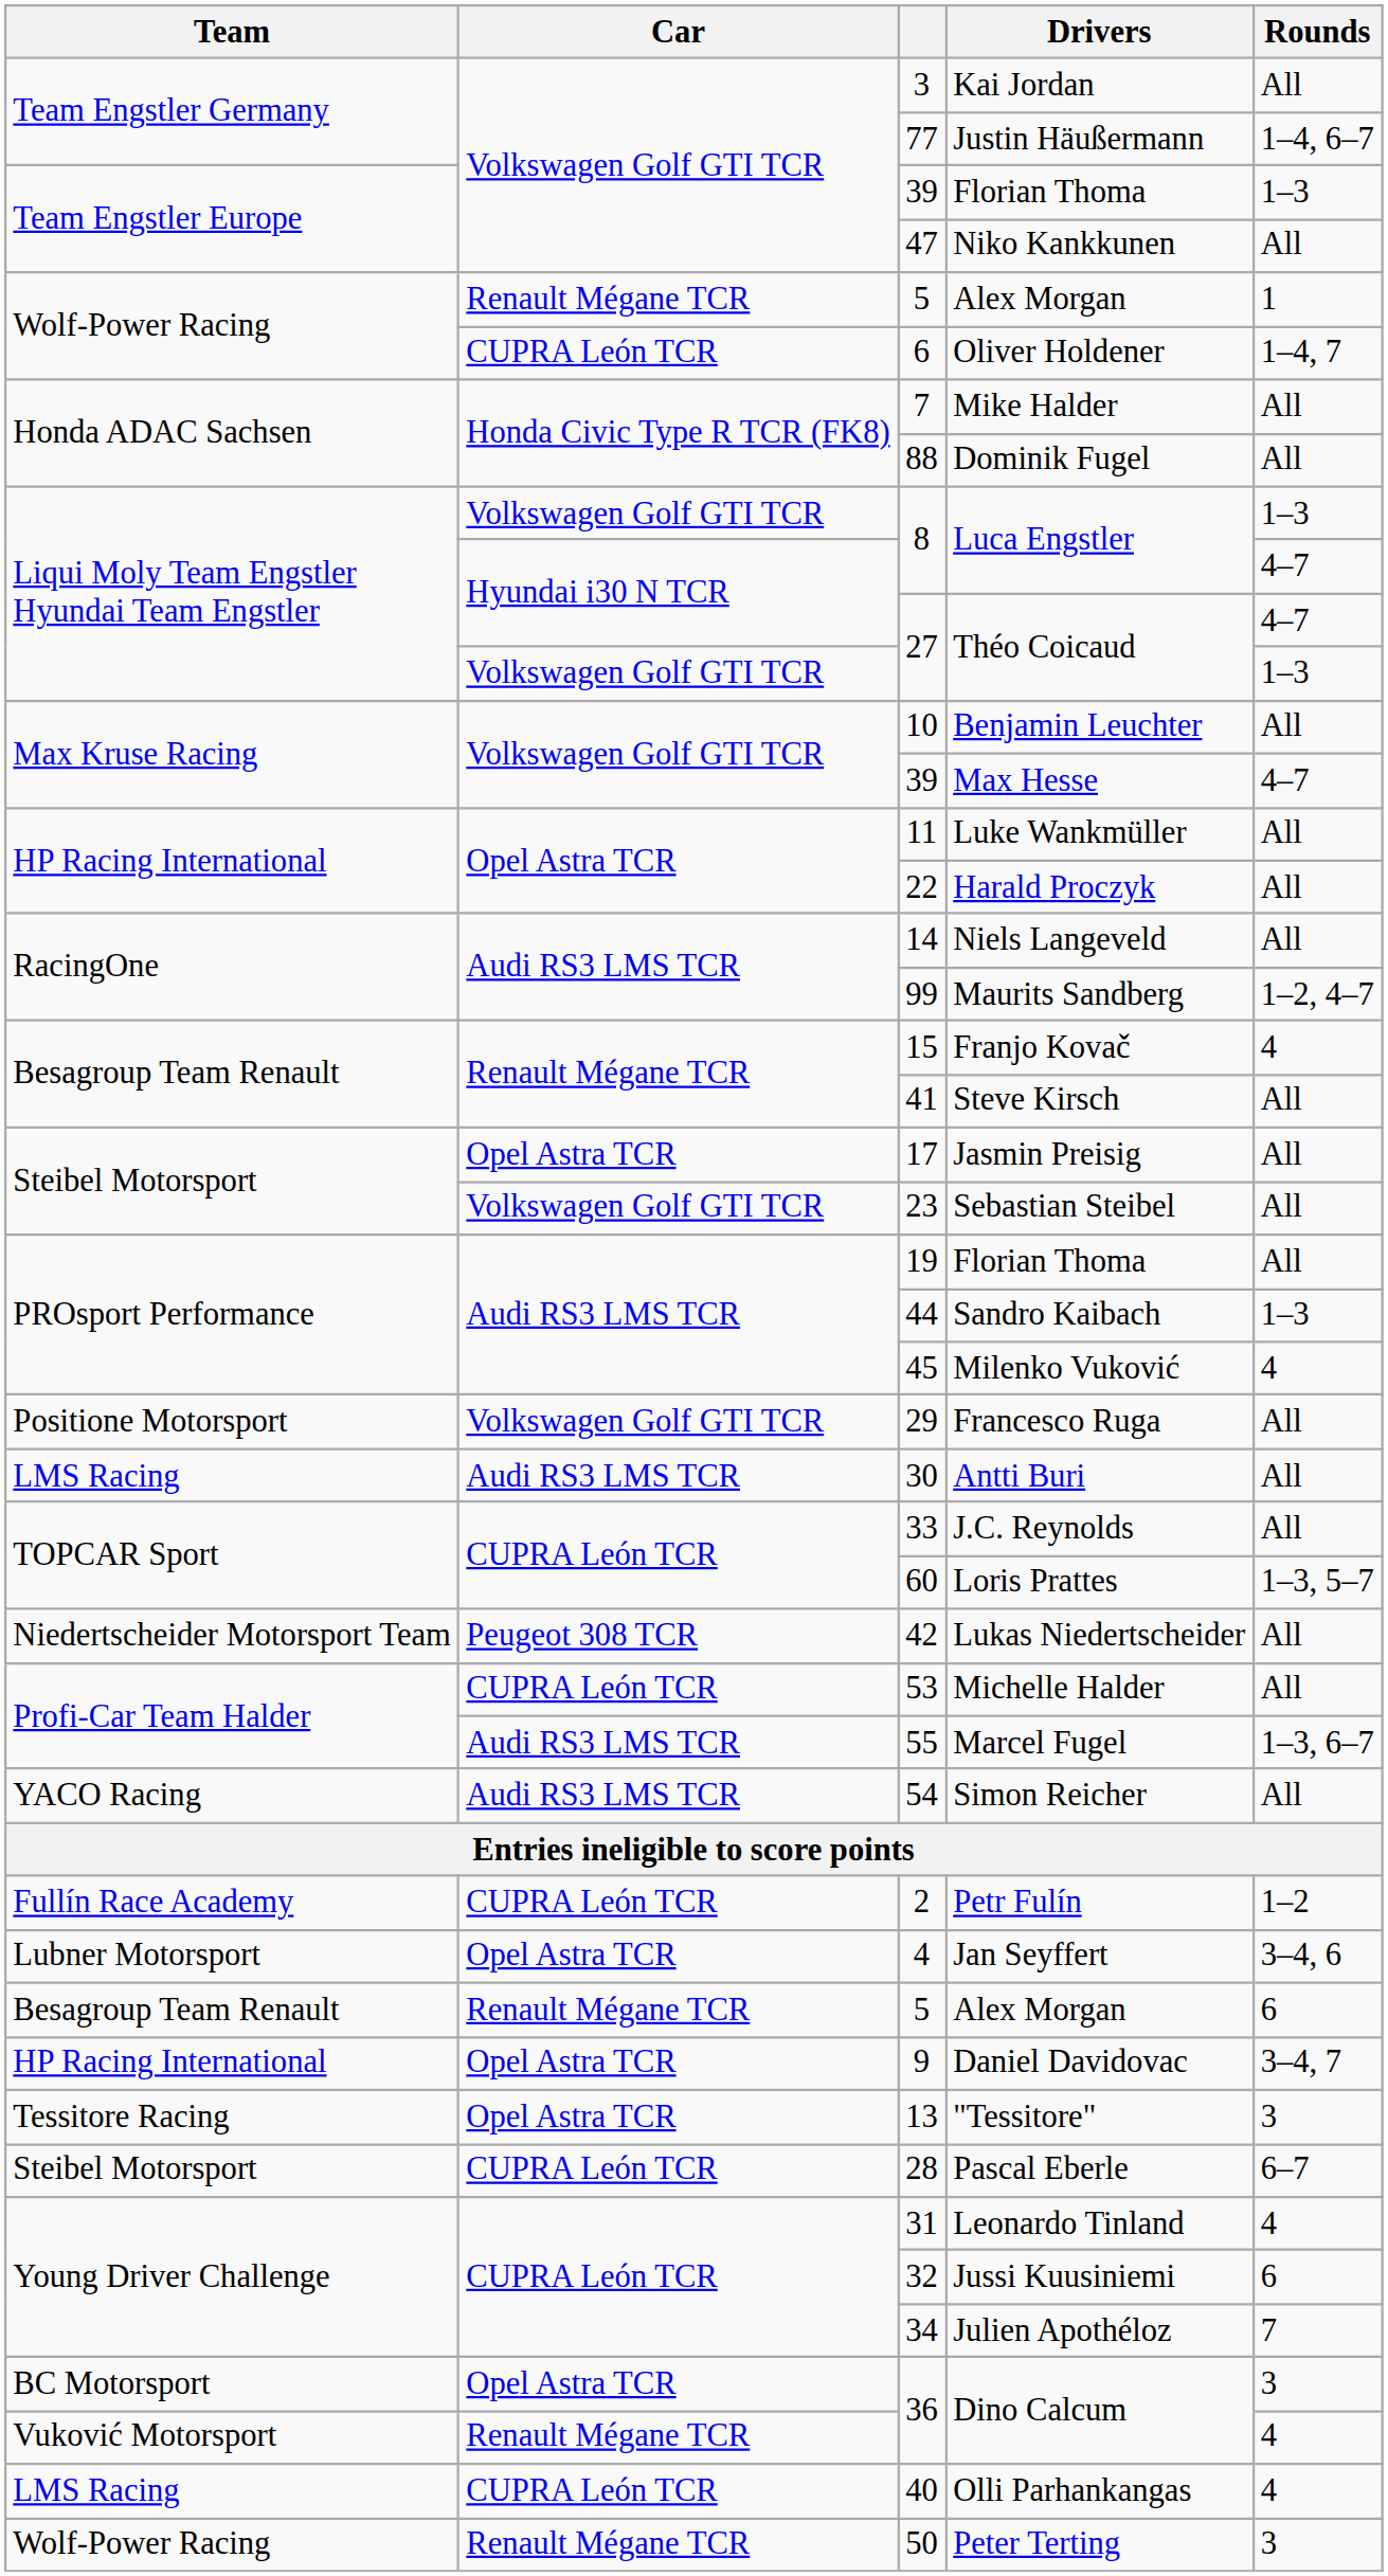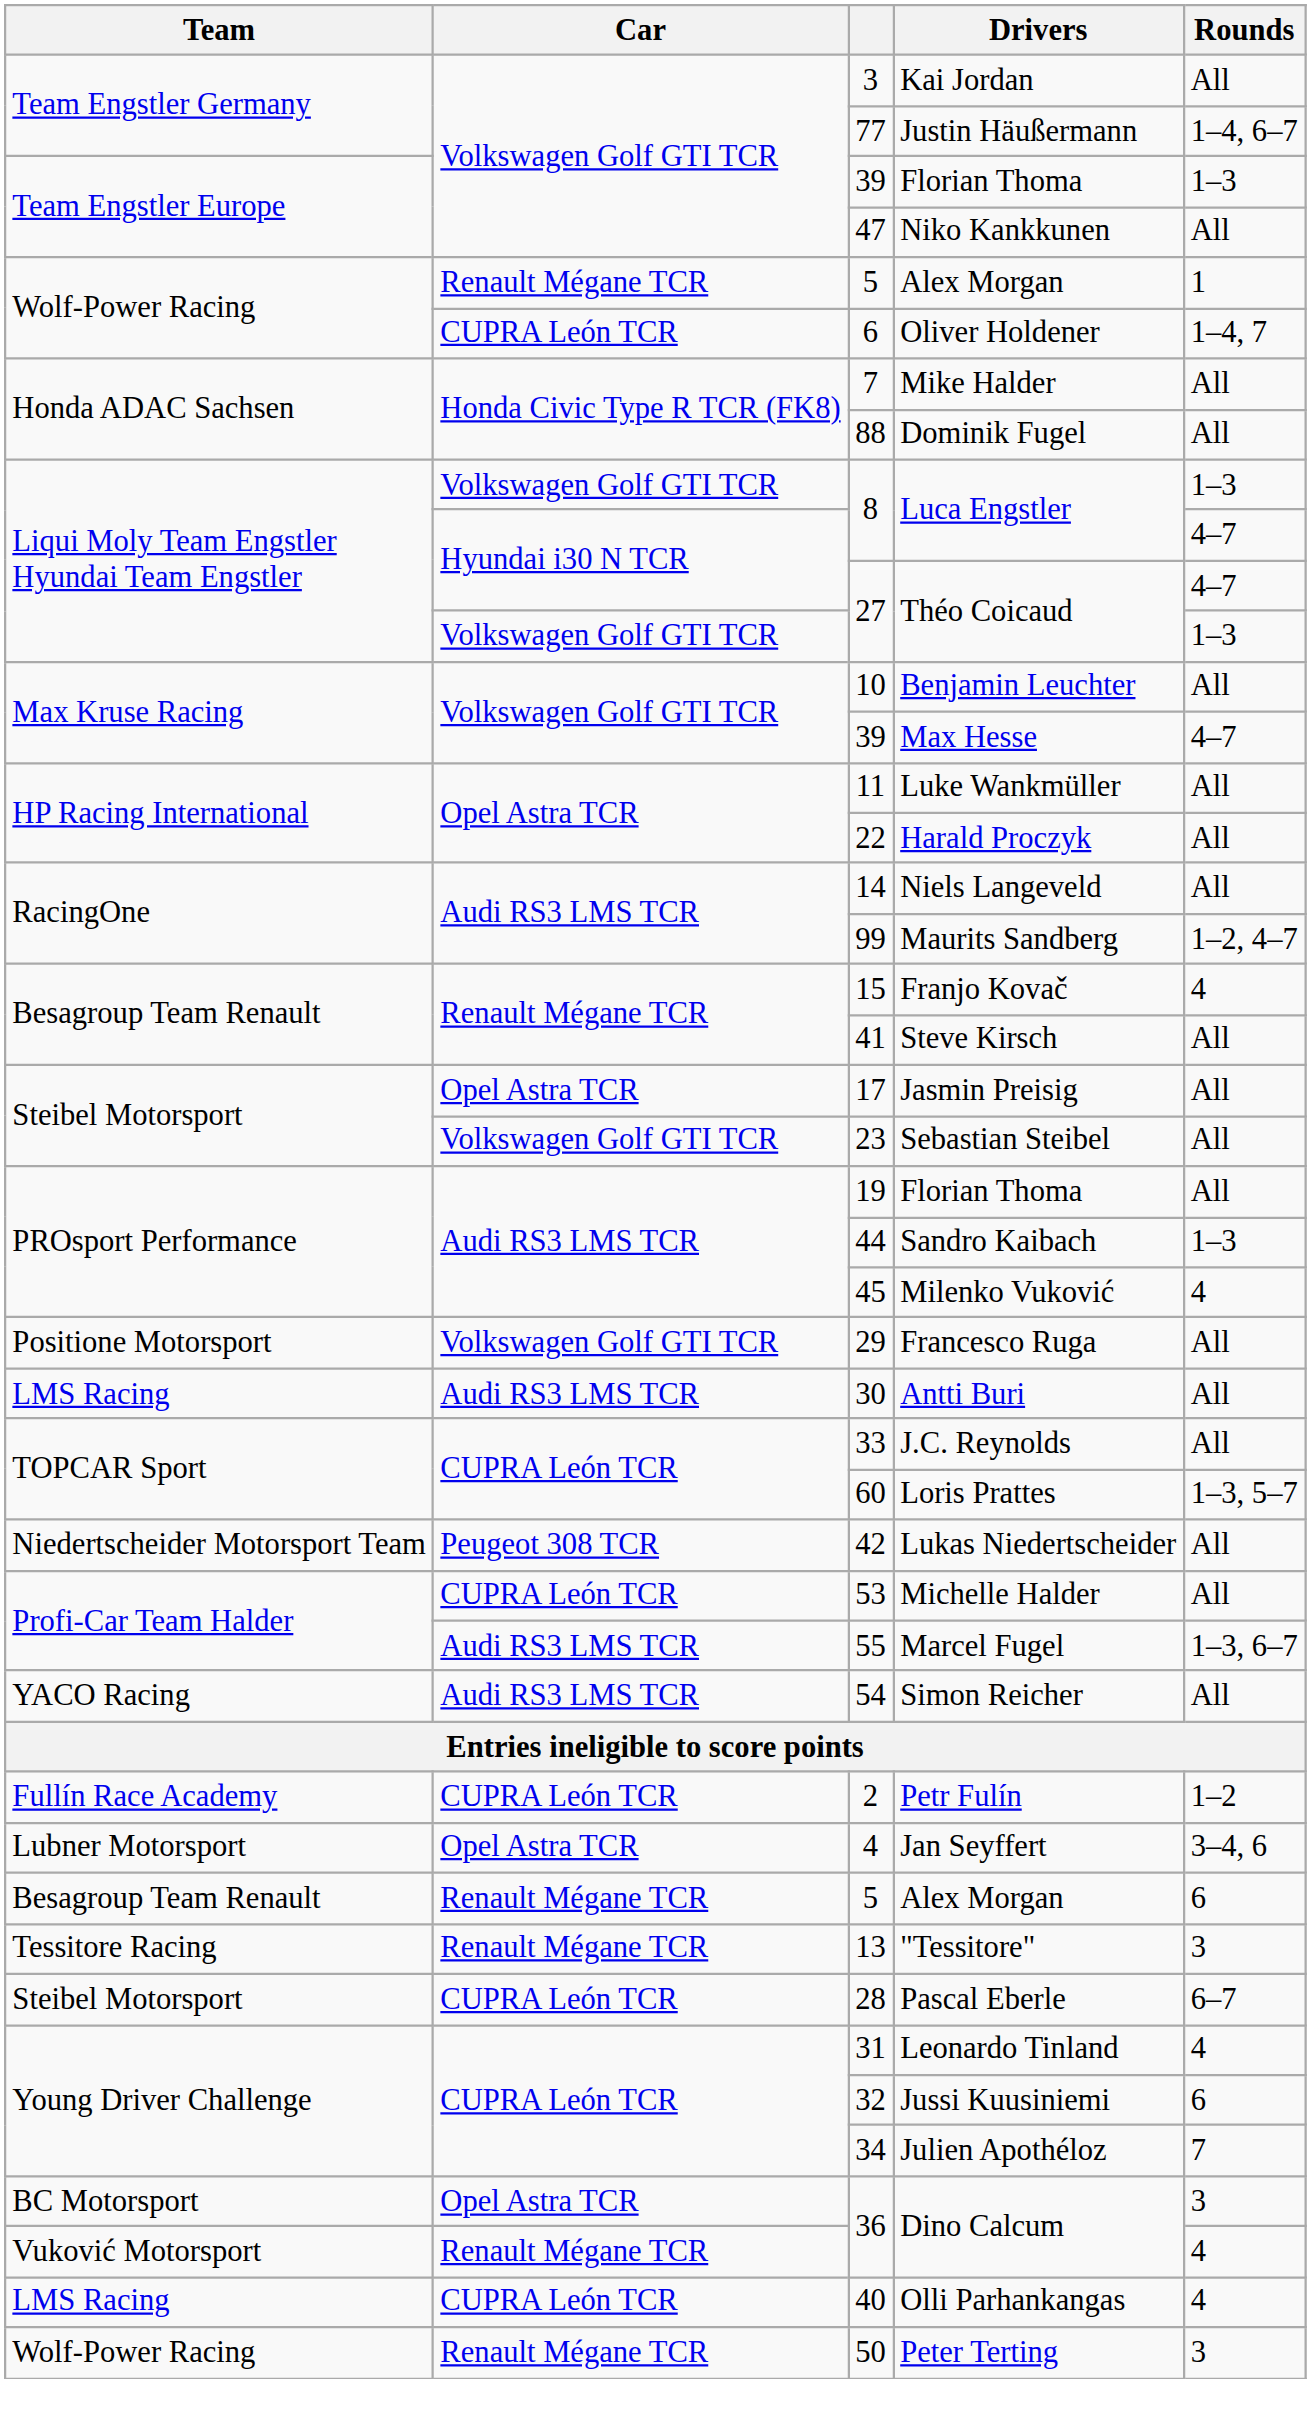 <table class="wikitable" style="font-size: 85%">
 <tr>
 <th>Team</th>
 <th>Car</th>
 <th></th>
 <th>Drivers</th>
 <th>Rounds</th>
 </tr>
 <tr>
 <td rowspan="2"> <a href='#'>Team Engstler Germany</a></td>
 <td rowspan="4"><a href='#'>Volkswagen Golf GTI TCR</a></td>
 <td align="center">3</td>
 <td> Kai Jordan</td>
 <td>All</td>
 </tr>
 <tr>
 <td align="center">77</td>
 <td> Justin Häußermann</td>
 <td>1–4, 6–7</td>
 </tr>
 <tr>
 <td rowspan="2"> <a href='#'>Team Engstler Europe</a></td>
 <td align="center">39</td>
 <td> Florian Thoma</td>
 <td>1–3</td>
 </tr>
 <tr>
 <td align="center">47</td>
 <td> Niko Kankkunen</td>
 <td>All</td>
 </tr>
 <tr>
 <td rowspan="2"> Wolf-Power Racing</td>
 <td><a href='#'>Renault Mégane TCR</a></td>
 <td align="center">5</td>
 <td> Alex Morgan</td>
 <td>1</td>
 </tr>
 <tr>
 <td><a href='#'>CUPRA León TCR</a></td>
 <td align="center">6</td>
 <td> Oliver Holdener</td>
 <td>1–4, 7</td>
 </tr>
 <tr>
 <td rowspan="2"> Honda ADAC Sachsen</td>
 <td rowspan="2"><a href='#'>Honda Civic Type R TCR (FK8)</a></td>
 <td align="center">7</td>
 <td> Mike Halder</td>
 <td>All</td>
 </tr>
 <tr>
 <td align="center">88</td>
 <td> Dominik Fugel</td>
 <td>All</td>
 </tr>
 <tr>
 <td rowspan="4"> <a href='#'>Liqui Moly Team Engstler</a><br> <a href='#'>Hyundai Team Engstler</a></td>
 <td rowspan="1"><a href='#'>Volkswagen Golf GTI TCR</a></td>
 <td rowspan=2 align="center">8</td>
 <td rowspan=2> <a href='#'>Luca Engstler</a></td>
 <td>1–3</td>
 </tr>
 <tr>
 <td rowspan="2"><a href='#'>Hyundai i30 N TCR</a></td>
 <td>4–7</td>
 </tr>
 <tr>
 <td rowspan=2 align="center">27</td>
 <td rowspan=2> Théo Coicaud</td>
 <td>4–7</td>
 </tr>
 <tr>
 <td rowspan="1"><a href='#'>Volkswagen Golf GTI TCR</a></td>
 <td>1–3</td>
 </tr>
 <tr>
 <td rowspan="2"> <a href='#'>Max Kruse Racing</a></td>
 <td rowspan="2"><a href='#'>Volkswagen Golf GTI TCR</a></td>
 <td align="center">10</td>
 <td> <a href='#'>Benjamin Leuchter</a></td>
 <td>All</td>
 </tr>
 <tr>
 <td align="center">39</td>
 <td> <a href='#'>Max Hesse</a></td>
 <td>4–7</td>
 </tr>
 <tr>
 <td rowspan="2"> <a href='#'>HP Racing International</a></td>
 <td rowspan="2"><a href='#'>Opel Astra TCR</a></td>
 <td align="center">11</td>
 <td> Luke Wankmüller</td>
 <td>All</td>
 </tr>
 <tr>
 <td align="center">22</td>
 <td> <a href='#'>Harald Proczyk</a></td>
 <td>All</td>
 </tr>
 <tr>
 <td rowspan="2"> RacingOne</td>
 <td rowspan="2"><a href='#'>Audi RS3 LMS TCR</a></td>
 <td align="center">14</td>
 <td> Niels Langeveld</td>
 <td>All</td>
 </tr>
 <tr>
 <td align="center">99</td>
 <td> Maurits Sandberg</td>
 <td>1–2, 4–7</td>
 </tr>
 <tr>
 <td rowspan="2"> Besagroup Team Renault</td>
 <td rowspan="2"><a href='#'>Renault Mégane TCR</a></td>
 <td align="center">15</td>
 <td> Franjo Kovač</td>
 <td>4</td>
 </tr>
 <tr>
 <td align="center">41</td>
 <td> Steve Kirsch</td>
 <td>All</td>
 </tr>
 <tr>
 <td rowspan="2"> Steibel Motorsport</td>
 <td><a href='#'>Opel Astra TCR</a></td>
 <td align="center">17</td>
 <td> Jasmin Preisig</td>
 <td>All</td>
 </tr>
 <tr>
 <td><a href='#'>Volkswagen Golf GTI TCR</a></td>
 <td align="center">23</td>
 <td> Sebastian Steibel</td>
 <td>All</td>
 </tr>
 <tr>
 <td rowspan="3"> PROsport Performance</td>
 <td rowspan="3"><a href='#'>Audi RS3 LMS TCR</a></td>
 <td align="center">19</td>
 <td> Florian Thoma</td>
 <td>All</td>
 </tr>
 <tr>
 <td align="center">44</td>
 <td> Sandro Kaibach</td>
 <td>1–3</td>
 </tr>
 <tr>
 <td align="center">45</td>
 <td> Milenko Vuković</td>
 <td>4</td>
 </tr>
 <tr>
 <td> Positione Motorsport</td>
 <td><a href='#'>Volkswagen Golf GTI TCR</a></td>
 <td align="center">29</td>
 <td> Francesco Ruga</td>
 <td>All</td>
 </tr>
 <tr>
 <td> <a href='#'>LMS Racing</a></td>
 <td><a href='#'>Audi RS3 LMS TCR</a></td>
 <td align="center">30</td>
 <td> <a href='#'>Antti Buri</a></td>
 <td>All</td>
 </tr>
 <tr>
 <td rowspan="2"> TOPCAR Sport</td>
 <td rowspan="2"><a href='#'>CUPRA León TCR</a></td>
 <td align="center">33</td>
 <td> J.C. Reynolds</td>
 <td>All</td>
 </tr>
 <tr>
 <td align="center">60</td>
 <td> Loris Prattes</td>
 <td>1–3, 5–7</td>
 </tr>
 <tr>
 <td> Niedertscheider Motorsport Team</td>
 <td><a href='#'>Peugeot 308 TCR</a></td>
 <td align="center">42</td>
 <td> Lukas Niedertscheider</td>
 <td>All</td>
 </tr>
 <tr>
 <td rowspan="2"> <a href='#'>Profi-Car Team Halder</a></td>
 <td><a href='#'>CUPRA León TCR</a></td>
 <td align="center">53</td>
 <td> Michelle Halder</td>
 <td>All</td>
 </tr>
 <tr>
 <td><a href='#'>Audi RS3 LMS TCR</a></td>
 <td align="center">55</td>
 <td> Marcel Fugel</td>
 <td>1–3, 6–7</td>
 </tr>
 <tr>
 <td> YACO Racing</td>
 <td><a href='#'>Audi RS3 LMS TCR</a></td>
 <td align="center">54</td>
 <td> Simon Reicher</td>
 <td>All</td>
 </tr>
 <tr>
 <th colspan=5>Entries ineligible to score points</th>
 </tr>
 <tr>
 <td> <a href='#'>Fullín Race Academy</a></td>
 <td><a href='#'>CUPRA León TCR</a></td>
 <td align="center">2</td>
 <td> <a href='#'>Petr Fulín</a></td>
 <td>1–2</td>
 </tr>
 <tr>
 <td> Lubner Motorsport</td>
 <td><a href='#'>Opel Astra TCR</a></td>
 <td align="center">4</td>
 <td> Jan Seyffert</td>
 <td>3–4, 6</td>
 </tr>
 <tr>
 <td> Besagroup Team Renault</td>
 <td><a href='#'>Renault Mégane TCR</a></td>
 <td align="center">5</td>
 <td> Alex Morgan</td>
 <td>6</td>
 </tr>
 <tr>
-<td> <a href='#'>HP Racing International</a></td>
-<td><a href='#'>Opel Astra TCR</a></td>
-<td align="center">9</td>
-<td> Daniel Davidovac</td>
-<td>3–4, 7</td>
-</tr>
-<tr>
 <td> Tessitore Racing</td>
-<td><a href='#'>Opel Astra TCR</a></td>
+<td><a href='#'>Renault Mégane TCR</a></td>
 <td align="center">13</td>
 <td> "Tessitore"</td>
 <td>3</td>
 </tr>
 <tr>
 <td> Steibel Motorsport</td>
 <td><a href='#'>CUPRA León TCR</a></td>
 <td align="center">28</td>
 <td> Pascal Eberle</td>
 <td>6–7</td>
 </tr>
 <tr>
 <td rowspan="3"> Young Driver Challenge</td>
 <td rowspan="3"><a href='#'>CUPRA León TCR</a></td>
 <td align="center">31</td>
 <td> Leonardo Tinland</td>
 <td>4</td>
 </tr>
 <tr>
 <td align="center">32</td>
 <td> Jussi Kuusiniemi</td>
 <td>6</td>
 </tr>
 <tr>
 <td align="center">34</td>
 <td> Julien Apothéloz</td>
 <td>7</td>
 </tr>
 <tr>
 <td> BC Motorsport</td>
 <td><a href='#'>Opel Astra TCR</a></td>
 <td rowspan="2" align="center">36</td>
 <td rowspan="2"> Dino Calcum</td>
 <td>3</td>
 </tr>
 <tr>
 <td> Vuković Motorsport</td>
 <td><a href='#'>Renault Mégane TCR</a></td>
 <td>4</td>
 </tr>
 <tr>
 <td> <a href='#'>LMS Racing</a></td>
 <td><a href='#'>CUPRA León TCR</a></td>
 <td align="center">40</td>
 <td> Olli Parhankangas</td>
 <td>4</td>
 </tr>
 <tr>
 <td> Wolf-Power Racing</td>
 <td><a href='#'>Renault Mégane TCR</a></td>
 <td align="center">50</td>
 <td> <a href='#'>Peter Terting</a></td>
 <td>3</td>
 </tr>
 </table>
